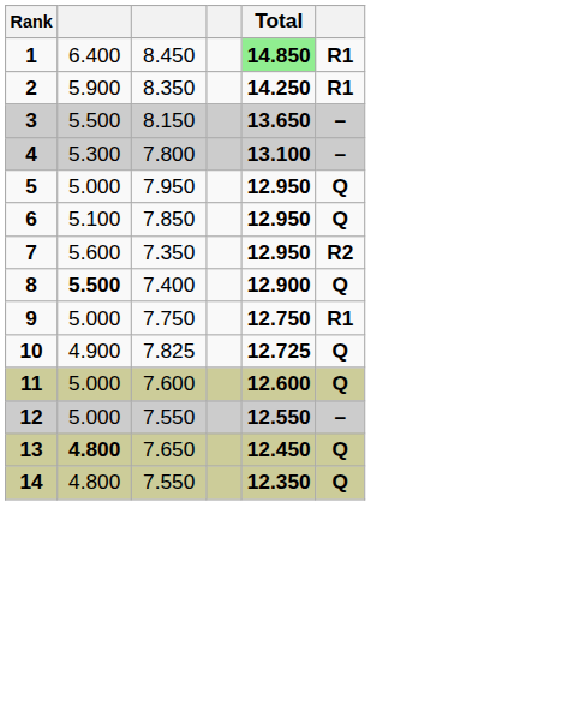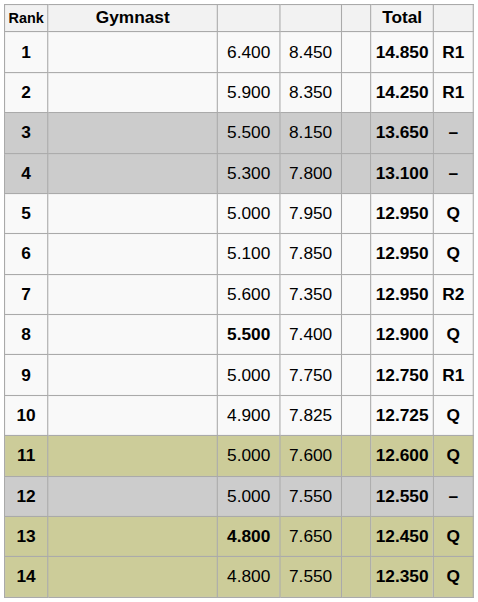 <table style="text-align:center;" class="wikitable sortable">
 <tr>
 <th scope="col" style="width:15px;"><small>Rank</small></th>
+<th scope="col" style="width:150px;">Gymnast</th>
 <th scope="col" style="width:50px;"><small></small></th>
 <th scope="col" style="width:50px;"><small></small></th>
 <th scope="col" style="width:20px;"><small></small></th>
 <th scope="col" style="width:50px;">Total</th>
 <th scope="col" style="width:30px;"><small></small></th>
 </tr>
 <tr>
 <td scope="row" style="text-align:center"><strong>1</strong></td>
+<td style="height:30px; text-align:left;"></td>
 <td>6.400</td>
 <td>8.450</td>
 <td></td>
-<td style="background: lightgreen;"><strong>14.850</strong></td>
+<td><strong>14.850</strong></td>
 <td><strong>R1</strong></td>
 </tr>
 <tr>
 <td scope="row" style="text-align:center"><strong>2</strong></td>
+<td style="height:30px; text-align:left;"></td>
 <td>5.900</td>
 <td>8.350</td>
 <td></td>
 <td><strong>14.250</strong></td>
 <td><strong>R1</strong></td>
 </tr>
 <tr style="background:#cccccc;">
 <td scope="row" style="text-align:center"><strong>3</strong></td>
+<td style="height:30px; text-align:left;"></td>
 <td>5.500</td>
 <td>8.150</td>
 <td></td>
 <td><strong>13.650</strong></td>
 <td><strong>–</strong></td>
 </tr>
 <tr style="background:#cccccc;">
 <td scope="row" style="text-align:center"><strong>4</strong></td>
+<td style="height:30px; text-align:left;"></td>
 <td>5.300</td>
 <td>7.800</td>
 <td></td>
 <td><strong>13.100</strong></td>
 <td><strong>–</strong></td>
 </tr>
 <tr>
 <td scope="row" style="text-align:center"><strong>5</strong></td>
+<td style="height:30px; text-align:left;"></td>
 <td>5.000</td>
 <td>7.950</td>
 <td></td>
 <td><strong>12.950</strong></td>
 <td><strong>Q</strong></td>
 </tr>
 <tr>
 <td scope="row" style="text-align:center"><strong>6</strong></td>
+<td style="height:30px; text-align:left;"></td>
 <td>5.100</td>
 <td>7.850</td>
 <td></td>
 <td><strong>12.950</strong></td>
 <td><strong>Q</strong></td>
 </tr>
 <tr>
 <td scope="row" style="text-align:center"><strong>7</strong></td>
+<td style="height:30px; text-align:left;"></td>
 <td>5.600</td>
 <td>7.350</td>
 <td></td>
 <td><strong>12.950</strong></td>
 <td><strong>R2</strong></td>
 </tr>
 <tr>
 <td scope="row" style="text-align:center"><strong>8</strong></td>
+<td style="height:30px; text-align:left;"></td>
 <td><strong>5.500</strong></td>
 <td>7.400</td>
 <td></td>
 <td><strong>12.900</strong></td>
 <td><strong>Q</strong></td>
 </tr>
 <tr>
 <td scope="row" style="text-align:center"><strong>9</strong></td>
+<td style="height:30px; text-align:left;"></td>
 <td>5.000</td>
 <td>7.750</td>
 <td></td>
 <td><strong>12.750</strong></td>
 <td><strong>R1</strong></td>
 </tr>
 <tr>
 <td scope="row" style="text-align:center"><strong>10</strong></td>
+<td style="height:30px; text-align:left;"></td>
 <td>4.900</td>
 <td>7.825</td>
 <td></td>
 <td><strong>12.725</strong></td>
 <td><strong>Q</strong></td>
 </tr>
 <tr style="background:#cccc99;">
 <td scope="row" style="text-align:center"><strong>11</strong></td>
+<td style="height:30px; text-align:left;"></td>
 <td>5.000</td>
 <td>7.600</td>
 <td></td>
 <td><strong>12.600</strong></td>
 <td><strong>Q</strong></td>
 </tr>
 <tr style="background:#cccccc;">
 <td scope="row" style="text-align:center"><strong>12</strong></td>
+<td style="height:30px; text-align:left;"></td>
 <td>5.000</td>
 <td>7.550</td>
 <td></td>
 <td><strong>12.550</strong></td>
 <td><strong>–</strong></td>
 </tr>
 <tr style="background:#cccc99;">
 <td scope="row" style="text-align:center"><strong>13</strong></td>
+<td style="height:30px; text-align:left;"></td>
 <td><strong>4.800</strong></td>
 <td>7.650</td>
 <td></td>
 <td><strong>12.450</strong></td>
 <td><strong>Q</strong></td>
 </tr>
 <tr style="background:#cccc99;">
 <td scope="row" style="text-align:center"><strong>14</strong></td>
+<td style="height:30px; text-align:left;"></td>
 <td>4.800</td>
 <td>7.550</td>
 <td></td>
 <td><strong>12.350</strong></td>
 <td><strong>Q</strong></td>
 </tr>
 </table>
